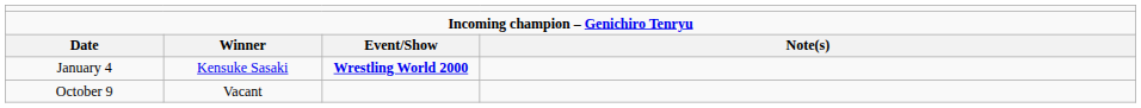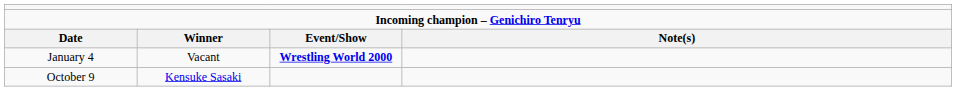 <table class="wikitable" style="text-align:center; width:100%;">
 <tr>
 <td colspan="5"></td>
 </tr>
 <tr>
 <td colspan="5"><strong>Incoming champion – <a href='#'>Genichiro Tenryu</a></strong></td>
 </tr>
 <tr>
 <th width=14%>Date</th>
 <th width=14%>Winner</th>
 <th width=14%>Event/Show</th>
 <th width=58%>Note(s)</th>
 </tr>
 <tr>
 <td>January 4</td>
-<td><a href='#'>Kensuke Sasaki</a></td>
+<td>Vacant</td>
 <td><strong><a href='#'>Wrestling World 2000</a></strong></td>
 <td align="left"></td>
 </tr>
 <tr>
 <td>October 9</td>
-<td>Vacant</td>
+<td><a href='#'>Kensuke Sasaki</a></td>
 <td></td>
 <td align="left"></td>
 </tr>
 </table>
